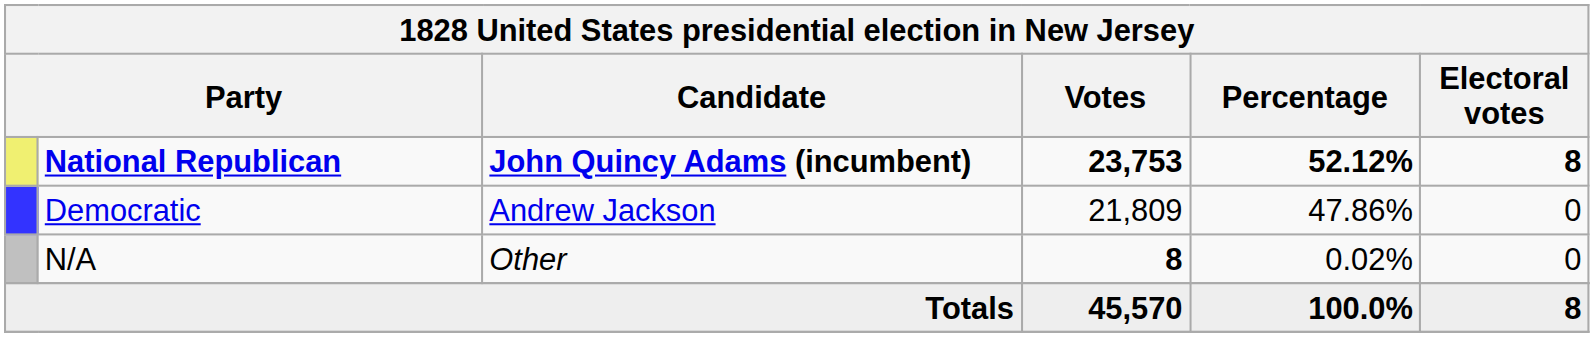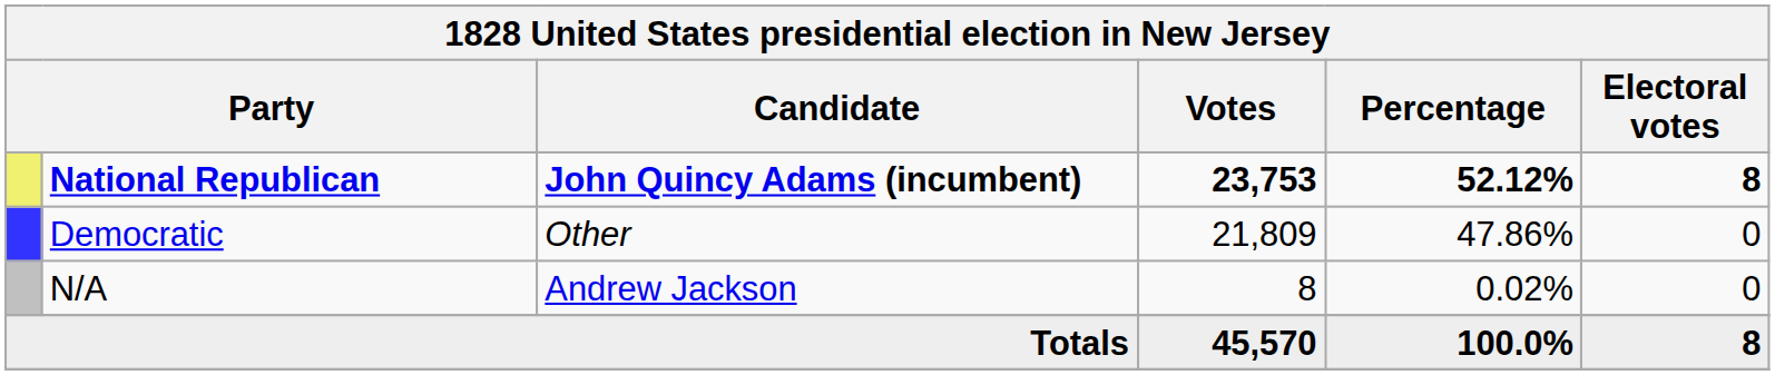 <table class="wikitable" style="font-size: 95%;">
 <tr>
 <th colspan="6">1828 United States presidential election in New Jersey</th>
 </tr>
 <tr>
 <th colspan="2" style="width: 15em">Party</th>
 <th style="width: 17em">Candidate</th>
 <th style="width: 5em">Votes</th>
 <th style="width: 7em">Percentage</th>
 <th style="width: 5em">Electoral votes</th>
 </tr>
 <tr>
 <th style="background-color:#F0F071; width: 3px"></th>
 <td style="width: 130px"><strong><a href='#'>National Republican</a></strong></td>
 <td><strong><a href='#'>John Quincy Adams</a> (incumbent)</strong></td>
 <td align="right"><strong>23,753</strong></td>
 <td align="right"><strong>52.12%</strong></td>
 <td align="right"><strong>8</strong></td>
 </tr>
 <tr>
 <th style="background-color:#3333FF; width: 3px"></th>
 <td style="width: 130px"><a href='#'>Democratic</a></td>
-<td><a href='#'>Andrew Jackson</a></td>
+<td><em>Other</em></td>
 <td align="right">21,809</td>
 <td align="right">47.86%</td>
 <td align="right">0</td>
 </tr>
 <tr>
 <th style="background-color:#c0c0c0; width: 3px"></th>
 <td style="width: 130px">N/A</td>
-<td><em>Other</em></td>
-<td align="right"><strong>8</strong></td>
+<td><a href='#'>Andrew Jackson</a></td>
+<td align="right">8</td>
 <td align="right">0.02%</td>
 <td align="right">0</td>
 </tr>
 <tr>
 </tr>
 <tr bgcolor="#EEEEEE">
 <td colspan="3" align="right"><strong>Totals</strong></td>
 <td align="right"><strong>45,570</strong></td>
 <td align="right"><strong>100.0%</strong></td>
 <td align="right"><strong>8</strong></td>
 </tr>
 <tr>
 </tr>
 </table>
